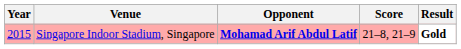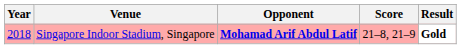 <table class="sortable wikitable" style="font-size: 90%;">
 <tr>
 <th>Year</th>
 <th>Venue</th>
 <th>Opponent</th>
 <th>Score</th>
 <th>Result</th>
 </tr>
 <tr style="background:#FFAAAA">
-<td align="center"><a href='#'>2015</a></td>
+<td align="center"><a href='#'>2018</a></td>
 <td align="left"><a href='#'>Singapore Indoor Stadium</a>, Singapore</td>
 <td align="left"><strong> <a href='#'>Mohamad Arif Abdul Latif</a></strong></td>
 <td align="left">21–8, 21–9</td>
 <td style="text-align:left; background:white"> <strong>Gold</strong></td>
 </tr>
 </table>
